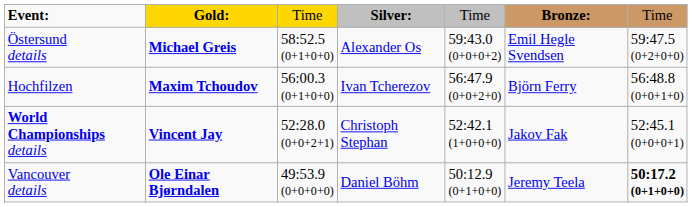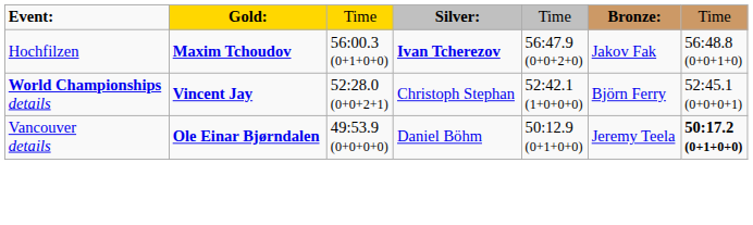 <table class="wikitable" width=85%>
 <tr>
 <td><strong>Event:</strong></td>
 <td style="text-align:center;background-color:gold;"><strong>Gold:</strong></td>
 <td style="text-align:center;background-color:gold;">Time</td>
 <td style="text-align:center;background-color:silver;"><strong>Silver:</strong></td>
 <td style="text-align:center;background-color:silver;">Time</td>
 <td style="text-align:center;background-color:#CC9966;"><strong>Bronze:</strong></td>
 <td style="text-align:center;background-color:#CC9966;">Time</td>
 </tr>
 <tr>
-<td><a href='#'>Östersund</a><br><em><a href='#'>details</a></em></td>
-<td><strong><a href='#'>Michael Greis</a></strong><br><small></small></td>
-<td>58:52.5<br><small>(0+1+0+0)</small></td>
-<td><a href='#'>Alexander Os</a><br><small></small></td>
-<td>59:43.0<br><small>(0+0+0+2)</small></td>
-<td><a href='#'>Emil Hegle Svendsen</a><br><small></small></td>
-<td>59:47.5<br><small>(0+2+0+0)</small></td>
-</tr>
-<tr>
 <td><a href='#'>Hochfilzen</a><br></td>
 <td><strong><a href='#'>Maxim Tchoudov</a></strong><br><small></small></td>
 <td>56:00.3 <br><small>(0+1+0+0)</small></td>
-<td><a href='#'>Ivan Tcherezov</a><br><small></small></td>
+<td><strong><a href='#'>Ivan Tcherezov</a><br><small></small></strong></td>
 <td>56:47.9	 <br><small>(0+0+2+0)</small></td>
-<td><a href='#'>Björn Ferry</a><br><small></small></td>
+<td><a href='#'>Jakov Fak</a><br><small></small></td>
 <td>56:48.8<br><small>(0+0+1+0)</small></td>
 </tr>
 <tr>
 <td><strong><a href='#'>World Championships</a></strong><br><em><a href='#'>details</a></em></td>
 <td><strong><a href='#'>Vincent Jay</a></strong><br><small></small></td>
 <td>52:28.0<br><small>(0+0+2+1)</small></td>
 <td><a href='#'>Christoph Stephan</a><br><small></small></td>
 <td>52:42.1<br><small>(1+0+0+0)</small></td>
-<td><a href='#'>Jakov Fak</a><br><small></small></td>
+<td><a href='#'>Björn Ferry</a><br><small></small></td>
 <td>52:45.1<br><small>(0+0+0+1)</small></td>
 </tr>
 <tr>
 <td><a href='#'>Vancouver</a><br><em><a href='#'>details</a></em></td>
 <td><strong><a href='#'>Ole Einar Bjørndalen</a></strong><br><small></small></td>
 <td>49:53.9<br><small>(0+0+0+0)</small></td>
 <td><a href='#'>Daniel Böhm</a><br><small></small></td>
 <td>50:12.9<br><small>(0+1+0+0)</small></td>
 <td><a href='#'>Jeremy Teela</a><br><small></small></td>
 <td><strong>50:17.2<br><small>(0+1+0+0)</small></strong></td>
 </tr>
 </table>
